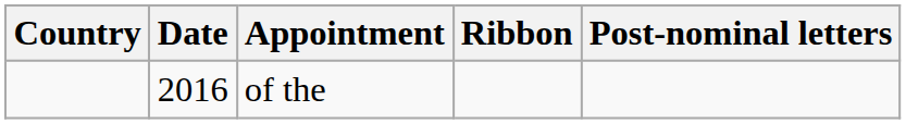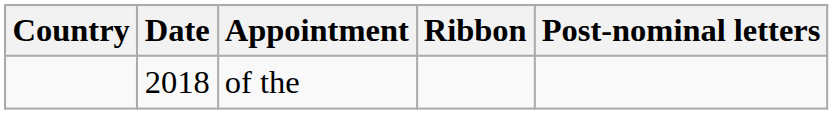 <table class="wikitable">
 <tr>
 <th>Country</th>
 <th>Date</th>
 <th>Appointment</th>
 <th>Ribbon</th>
 <th>Post-nominal letters</th>
 </tr>
 <tr>
 <td></td>
-<td>2016</td>
+<td>2018</td>
 <td> of the </td>
 <td></td>
 <td></td>
 </tr>
 </table>
